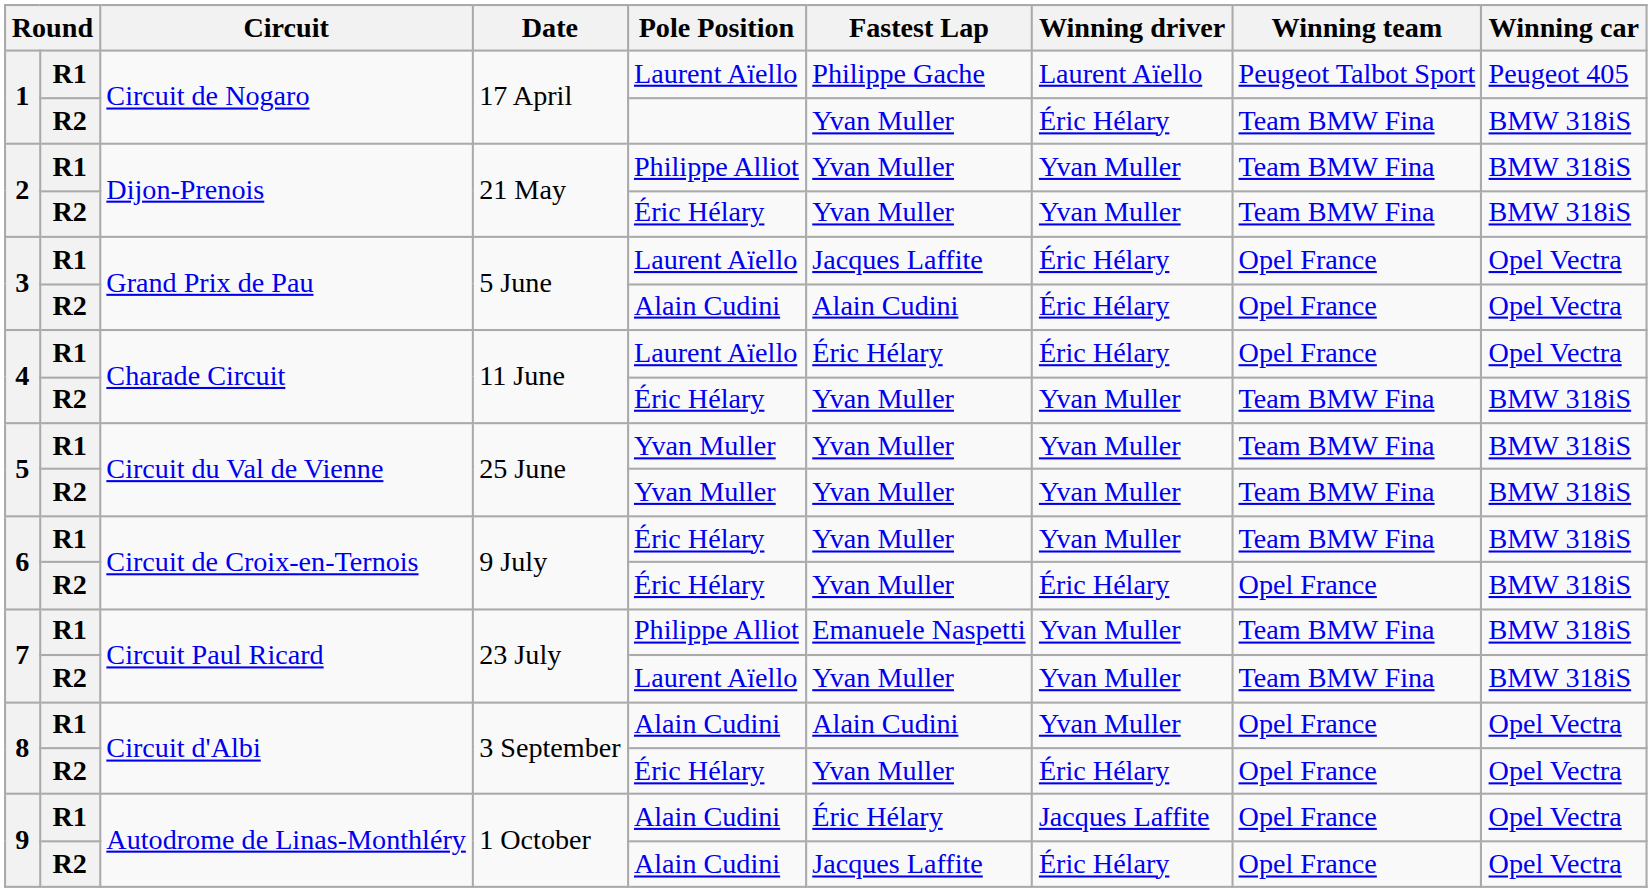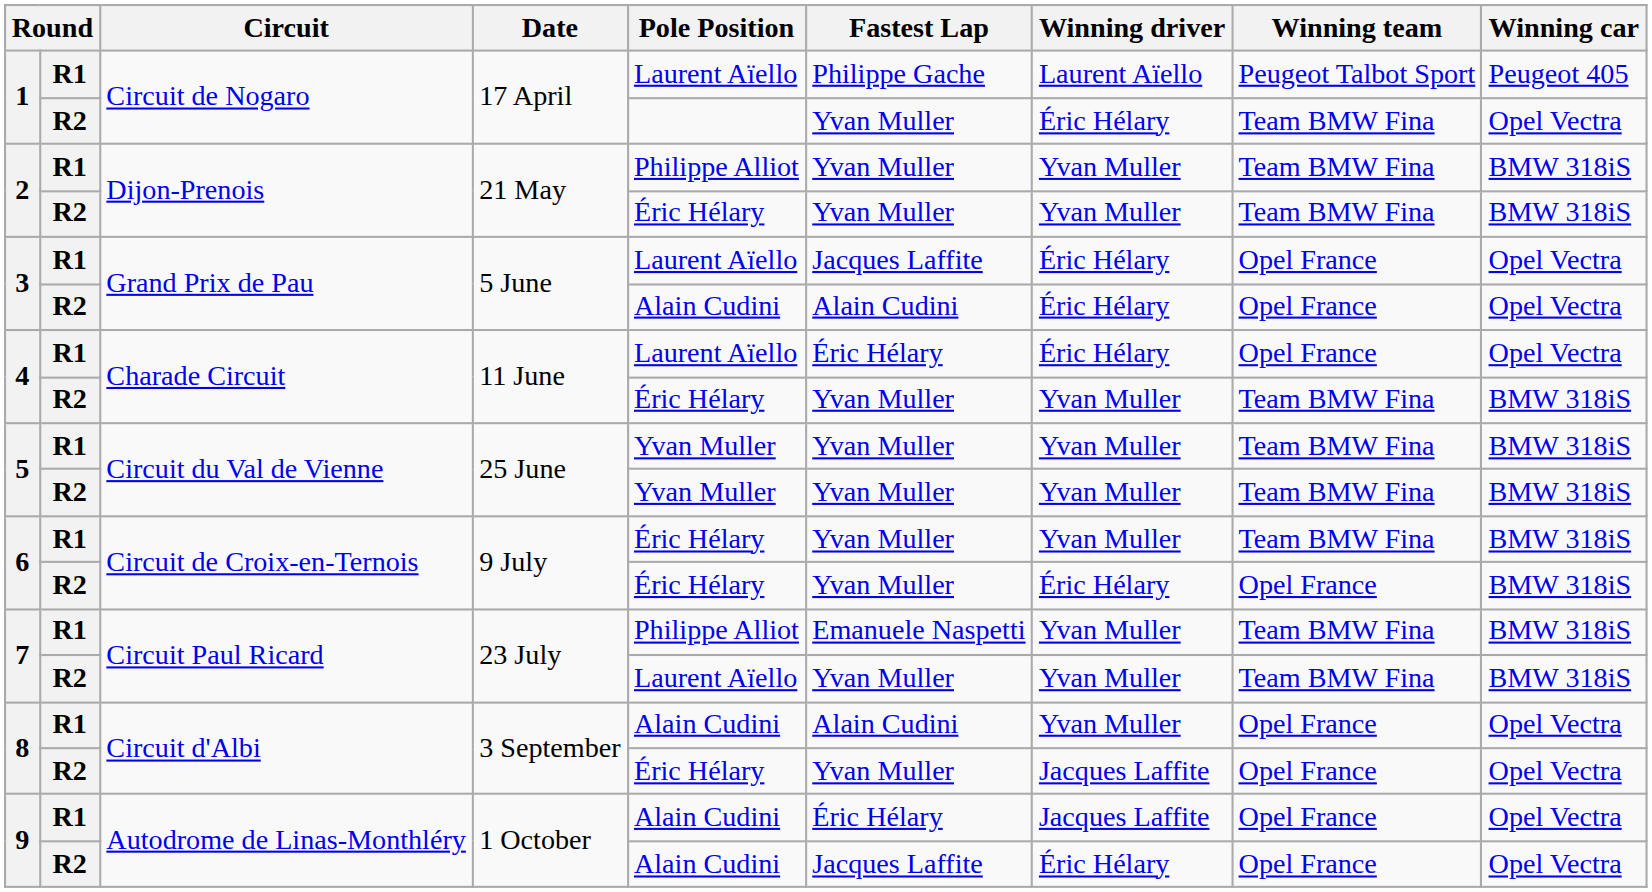 <table class="wikitable" style="font-size: 85%">
 <tr>
 <th colspan=2>Round</th>
 <th>Circuit</th>
 <th>Date</th>
 <th>Pole Position</th>
 <th>Fastest Lap</th>
 <th>Winning driver</th>
 <th>Winning team</th>
 <th>Winning car</th>
 </tr>
 <tr>
 <th rowspan=2>1</th>
 <th>R1</th>
 <td rowspan=2><a href='#'>Circuit de Nogaro</a></td>
 <td rowspan=2>17 April</td>
 <td> <a href='#'>Laurent Aïello</a></td>
 <td> <a href='#'>Philippe Gache</a></td>
 <td> <a href='#'>Laurent Aïello</a></td>
 <td><a href='#'>Peugeot Talbot Sport</a></td>
 <td><a href='#'>Peugeot 405</a></td>
 </tr>
 <tr>
 <th>R2</th>
 <td></td>
 <td> <a href='#'>Yvan Muller</a></td>
 <td> <a href='#'>Éric Hélary</a></td>
 <td><a href='#'>Team BMW Fina</a></td>
-<td><a href='#'>BMW 318iS</a></td>
+<td><a href='#'>Opel Vectra</a></td>
 </tr>
 <tr>
 <th rowspan=2>2</th>
 <th>R1</th>
 <td rowspan=2><a href='#'>Dijon-Prenois</a></td>
 <td rowspan=2>21 May</td>
 <td> <a href='#'>Philippe Alliot</a></td>
 <td> <a href='#'>Yvan Muller</a></td>
 <td> <a href='#'>Yvan Muller</a></td>
 <td><a href='#'>Team BMW Fina</a></td>
 <td><a href='#'>BMW 318iS</a></td>
 </tr>
 <tr>
 <th>R2</th>
 <td>  <a href='#'>Éric Hélary</a></td>
 <td> <a href='#'>Yvan Muller</a></td>
 <td> <a href='#'>Yvan Muller</a></td>
 <td><a href='#'>Team BMW Fina</a></td>
 <td><a href='#'>BMW 318iS</a></td>
 </tr>
 <tr>
 <th rowspan=2>3</th>
 <th>R1</th>
 <td rowspan=2><a href='#'>Grand Prix de Pau</a></td>
 <td rowspan=2>5 June</td>
 <td> <a href='#'>Laurent Aïello</a></td>
 <td> <a href='#'>Jacques Laffite</a></td>
 <td>  <a href='#'>Éric Hélary</a></td>
 <td><a href='#'>Opel France</a></td>
 <td><a href='#'>Opel Vectra</a></td>
 </tr>
 <tr>
 <th>R2</th>
 <td> <a href='#'>Alain Cudini</a></td>
 <td> <a href='#'>Alain Cudini</a></td>
 <td> <a href='#'>Éric Hélary</a></td>
 <td><a href='#'>Opel France</a></td>
 <td><a href='#'>Opel Vectra</a></td>
 </tr>
 <tr>
 <th rowspan=2>4</th>
 <th>R1</th>
 <td rowspan=2><a href='#'>Charade Circuit</a></td>
 <td rowspan=2>11 June</td>
 <td> <a href='#'>Laurent Aïello</a></td>
 <td> <a href='#'>Éric Hélary</a></td>
 <td> <a href='#'>Éric Hélary</a></td>
 <td><a href='#'>Opel France</a></td>
 <td><a href='#'>Opel Vectra</a></td>
 </tr>
 <tr>
 <th>R2</th>
 <td> <a href='#'>Éric Hélary</a></td>
 <td> <a href='#'>Yvan Muller</a></td>
 <td> <a href='#'>Yvan Muller</a></td>
 <td><a href='#'>Team BMW Fina</a></td>
 <td><a href='#'>BMW 318iS</a></td>
 </tr>
 <tr>
 <th rowspan=2>5</th>
 <th>R1</th>
 <td rowspan=2><a href='#'>Circuit du Val de Vienne</a></td>
 <td rowspan=2>25 June</td>
 <td> <a href='#'>Yvan Muller</a></td>
 <td> <a href='#'>Yvan Muller</a></td>
 <td> <a href='#'>Yvan Muller</a></td>
 <td><a href='#'>Team BMW Fina</a></td>
 <td><a href='#'>BMW 318iS</a></td>
 </tr>
 <tr>
 <th>R2</th>
 <td> <a href='#'>Yvan Muller</a></td>
 <td> <a href='#'>Yvan Muller</a></td>
 <td> <a href='#'>Yvan Muller</a></td>
 <td><a href='#'>Team BMW Fina</a></td>
 <td><a href='#'>BMW 318iS</a></td>
 </tr>
 <tr>
 <th rowspan=2>6</th>
 <th>R1</th>
 <td rowspan=2><a href='#'>Circuit de Croix-en-Ternois</a></td>
 <td rowspan=2>9 July</td>
 <td> <a href='#'>Éric Hélary</a></td>
 <td> <a href='#'>Yvan Muller</a></td>
 <td> <a href='#'>Yvan Muller</a></td>
 <td><a href='#'>Team BMW Fina</a></td>
 <td><a href='#'>BMW 318iS</a></td>
 </tr>
 <tr>
 <th>R2</th>
 <td> <a href='#'>Éric Hélary</a></td>
 <td> <a href='#'>Yvan Muller</a></td>
 <td> <a href='#'>Éric Hélary</a></td>
 <td><a href='#'>Opel France</a></td>
 <td><a href='#'>BMW 318iS</a></td>
 </tr>
 <tr>
 <th rowspan=2>7</th>
 <th>R1</th>
 <td rowspan=2><a href='#'>Circuit Paul Ricard</a></td>
 <td rowspan=2>23 July</td>
 <td> <a href='#'>Philippe Alliot</a></td>
 <td> <a href='#'>Emanuele Naspetti</a></td>
 <td> <a href='#'>Yvan Muller</a></td>
 <td><a href='#'>Team BMW Fina</a></td>
 <td><a href='#'>BMW 318iS</a></td>
 </tr>
 <tr>
 <th>R2</th>
 <td> <a href='#'>Laurent Aïello</a></td>
 <td> <a href='#'>Yvan Muller</a></td>
 <td> <a href='#'>Yvan Muller</a></td>
 <td><a href='#'>Team BMW Fina</a></td>
 <td><a href='#'>BMW 318iS</a></td>
 </tr>
 <tr>
 <th rowspan=2>8</th>
 <th>R1</th>
 <td rowspan=2><a href='#'>Circuit d'Albi</a></td>
 <td rowspan=2>3 September</td>
 <td> <a href='#'>Alain Cudini</a></td>
 <td> <a href='#'>Alain Cudini</a></td>
 <td> <a href='#'>Yvan Muller</a></td>
 <td><a href='#'>Opel France</a></td>
 <td><a href='#'>Opel Vectra</a></td>
 </tr>
 <tr>
 <th>R2</th>
 <td> <a href='#'>Éric Hélary</a></td>
 <td> <a href='#'>Yvan Muller</a></td>
-<td> <a href='#'>Éric Hélary</a></td>
+<td> <a href='#'>Jacques Laffite</a></td>
 <td><a href='#'>Opel France</a></td>
 <td><a href='#'>Opel Vectra</a></td>
 </tr>
 <tr>
 <th rowspan=2>9</th>
 <th>R1</th>
 <td rowspan=2><a href='#'>Autodrome de Linas-Monthléry</a></td>
 <td rowspan=2>1 October</td>
 <td> <a href='#'>Alain Cudini</a></td>
 <td> <a href='#'>Éric Hélary</a></td>
 <td> <a href='#'>Jacques Laffite</a></td>
 <td><a href='#'>Opel France</a></td>
 <td><a href='#'>Opel Vectra</a></td>
 </tr>
 <tr>
 <th>R2</th>
 <td> <a href='#'>Alain Cudini</a></td>
 <td> <a href='#'>Jacques Laffite</a></td>
 <td> <a href='#'>Éric Hélary</a></td>
 <td><a href='#'>Opel France</a></td>
 <td><a href='#'>Opel Vectra</a></td>
 </tr>
 </table>
